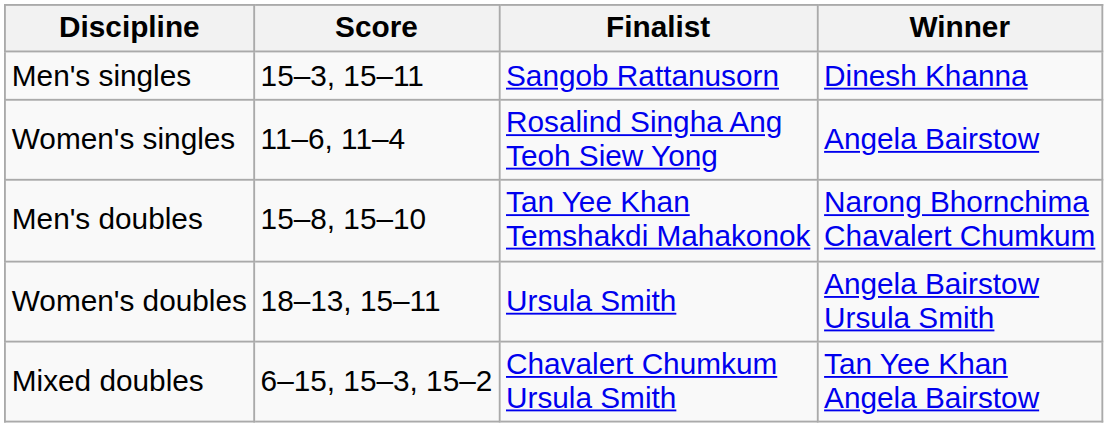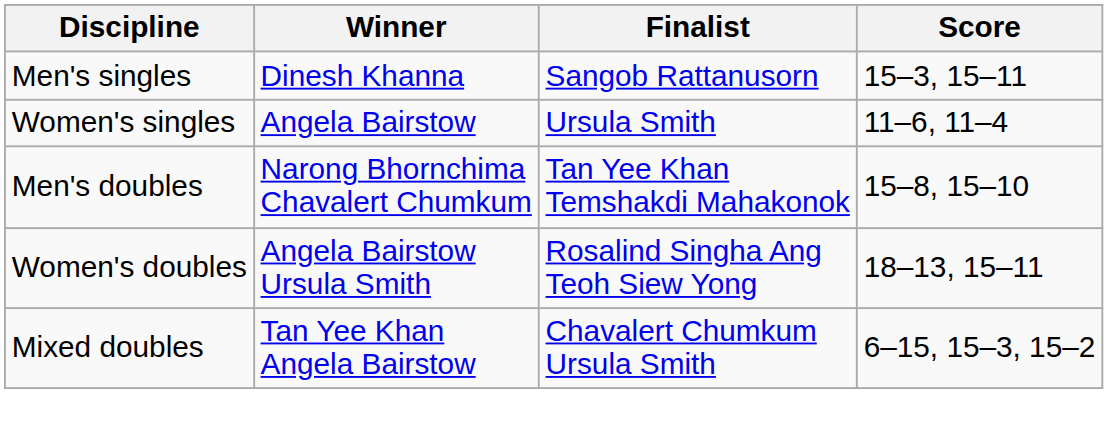 <table class=wikitable>
 <tr>
 <th>Discipline</th>
+<th>Winner</th>
+<th>Finalist</th>
 <th>Score</th>
-<th>Finalist</th>
-<th>Winner</th>
 </tr>
 <tr>
 <td>Men's singles</td>
+<td> <a href='#'>Dinesh Khanna</a></td>
+<td> <a href='#'>Sangob Rattanusorn</a></td>
 <td>15–3, 15–11</td>
-<td> <a href='#'>Sangob Rattanusorn</a></td>
-<td> <a href='#'>Dinesh Khanna</a></td>
 </tr>
 <tr>
 <td>Women's singles</td>
+<td> <a href='#'>Angela Bairstow</a></td>
+<td> <a href='#'>Ursula Smith</a></td>
 <td>11–6, 11–4</td>
-<td> <a href='#'>Rosalind Singha Ang</a><br> <a href='#'>Teoh Siew Yong</a></td>
-<td> <a href='#'>Angela Bairstow</a></td>
 </tr>
 <tr>
 <td>Men's doubles</td>
+<td> <a href='#'>Narong Bhornchima</a><br> <a href='#'>Chavalert Chumkum</a></td>
+<td> <a href='#'>Tan Yee Khan</a><br> <a href='#'>Temshakdi Mahakonok</a></td>
 <td>15–8, 15–10</td>
-<td> <a href='#'>Tan Yee Khan</a><br> <a href='#'>Temshakdi Mahakonok</a></td>
-<td> <a href='#'>Narong Bhornchima</a><br> <a href='#'>Chavalert Chumkum</a></td>
 </tr>
 <tr>
 <td>Women's doubles</td>
+<td> <a href='#'>Angela Bairstow</a><br> <a href='#'>Ursula Smith</a></td>
+<td> <a href='#'>Rosalind Singha Ang</a><br> <a href='#'>Teoh Siew Yong</a></td>
 <td>18–13, 15–11</td>
-<td> <a href='#'>Ursula Smith</a></td>
-<td> <a href='#'>Angela Bairstow</a><br> <a href='#'>Ursula Smith</a></td>
 </tr>
 <tr>
 <td>Mixed doubles</td>
+<td> <a href='#'>Tan Yee Khan</a><br> <a href='#'>Angela Bairstow</a></td>
+<td> <a href='#'>Chavalert Chumkum</a><br> <a href='#'>Ursula Smith</a></td>
 <td>6–15, 15–3, 15–2</td>
-<td> <a href='#'>Chavalert Chumkum</a><br> <a href='#'>Ursula Smith</a></td>
-<td> <a href='#'>Tan Yee Khan</a><br> <a href='#'>Angela Bairstow</a></td>
 </tr>
 </table>
